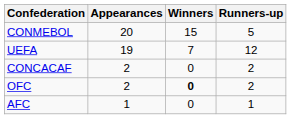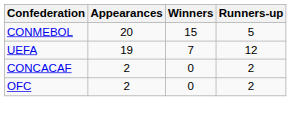 <table class="wikitable sortable">
 <tr>
 <th>Confederation</th>
 <th>Appearances</th>
 <th>Winners</th>
 <th>Runners-up</th>
 </tr>
 <tr>
 <td><a href='#'>CONMEBOL</a></td>
 <td align=center>20</td>
 <td align=center>15</td>
 <td align=center>5</td>
 </tr>
 <tr>
 <td><a href='#'>UEFA</a></td>
 <td align=center>19</td>
 <td align=center>7</td>
 <td align=center>12</td>
 </tr>
 <tr>
 <td><a href='#'>CONCACAF</a></td>
 <td align=center>2</td>
 <td align=center>0</td>
 <td align=center>2</td>
 </tr>
 <tr>
 <td><a href='#'>OFC</a></td>
 <td align=center>2</td>
-<td align=center><strong>0</strong></td>
+<td align=center>0</td>
 <td align=center>2</td>
 </tr>
-<tr>
-<td><a href='#'>AFC</a></td>
-<td align=center>1</td>
-<td align=center>0</td>
-<td align=center>1</td>
-</tr>
 </table>
